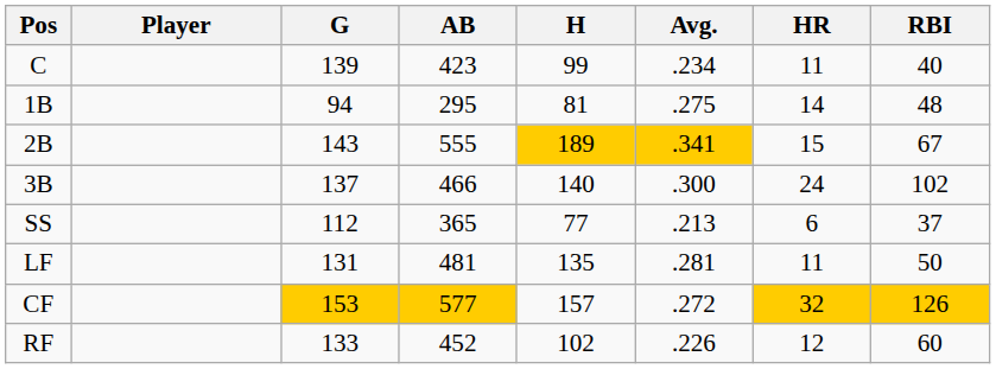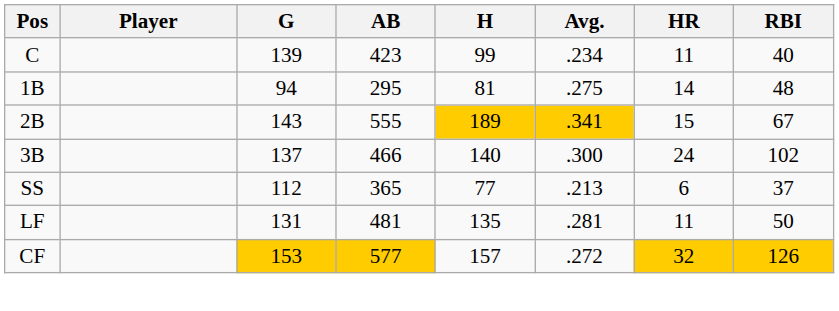 <table class="wikitable sortable">
 <tr>
 <th bgcolor="#DDDDFF" width="5%">Pos</th>
 <th bgcolor="#DDDDFF" width="16%">Player</th>
 <th bgcolor="#DDDDFF" width="9%">G</th>
 <th bgcolor="#DDDDFF" width="9%">AB</th>
 <th bgcolor="#DDDDFF" width="9%">H</th>
 <th bgcolor="#DDDDFF" width="9%">Avg.</th>
 <th bgcolor="#DDDDFF" width="9%">HR</th>
 <th bgcolor="#DDDDFF" width="9%">RBI</th>
 </tr>
 <tr align="center">
 <td>C</td>
 <td></td>
 <td>139</td>
 <td>423</td>
 <td>99</td>
 <td>.234</td>
 <td>11</td>
 <td>40</td>
 </tr>
 <tr align="center">
 <td>1B</td>
 <td></td>
 <td>94</td>
 <td>295</td>
 <td>81</td>
 <td>.275</td>
 <td>14</td>
 <td>48</td>
 </tr>
 <tr align="center">
 <td>2B</td>
 <td></td>
 <td>143</td>
 <td>555</td>
 <td bgcolor="#FFCC00">189</td>
 <td bgcolor="#FFCC00">.341</td>
 <td>15</td>
 <td>67</td>
 </tr>
 <tr align="center">
 <td>3B</td>
 <td></td>
 <td>137</td>
 <td>466</td>
 <td>140</td>
 <td>.300</td>
 <td>24</td>
 <td>102</td>
 </tr>
 <tr align="center">
 <td>SS</td>
 <td></td>
 <td>112</td>
 <td>365</td>
 <td>77</td>
 <td>.213</td>
 <td>6</td>
 <td>37</td>
 </tr>
 <tr align="center">
 <td>LF</td>
 <td></td>
 <td>131</td>
 <td>481</td>
 <td>135</td>
 <td>.281</td>
 <td>11</td>
 <td>50</td>
 </tr>
 <tr align="center">
 <td>CF</td>
 <td></td>
 <td bgcolor="#FFCC00">153</td>
 <td bgcolor="#FFCC00">577</td>
 <td>157</td>
 <td>.272</td>
 <td bgcolor="#FFCC00">32</td>
 <td bgcolor="#FFCC00">126</td>
 </tr>
-<tr align="center">
-<td>RF</td>
-<td></td>
-<td>133</td>
-<td>452</td>
-<td>102</td>
-<td>.226</td>
-<td>12</td>
-<td>60</td>
-</tr>
 </table>
